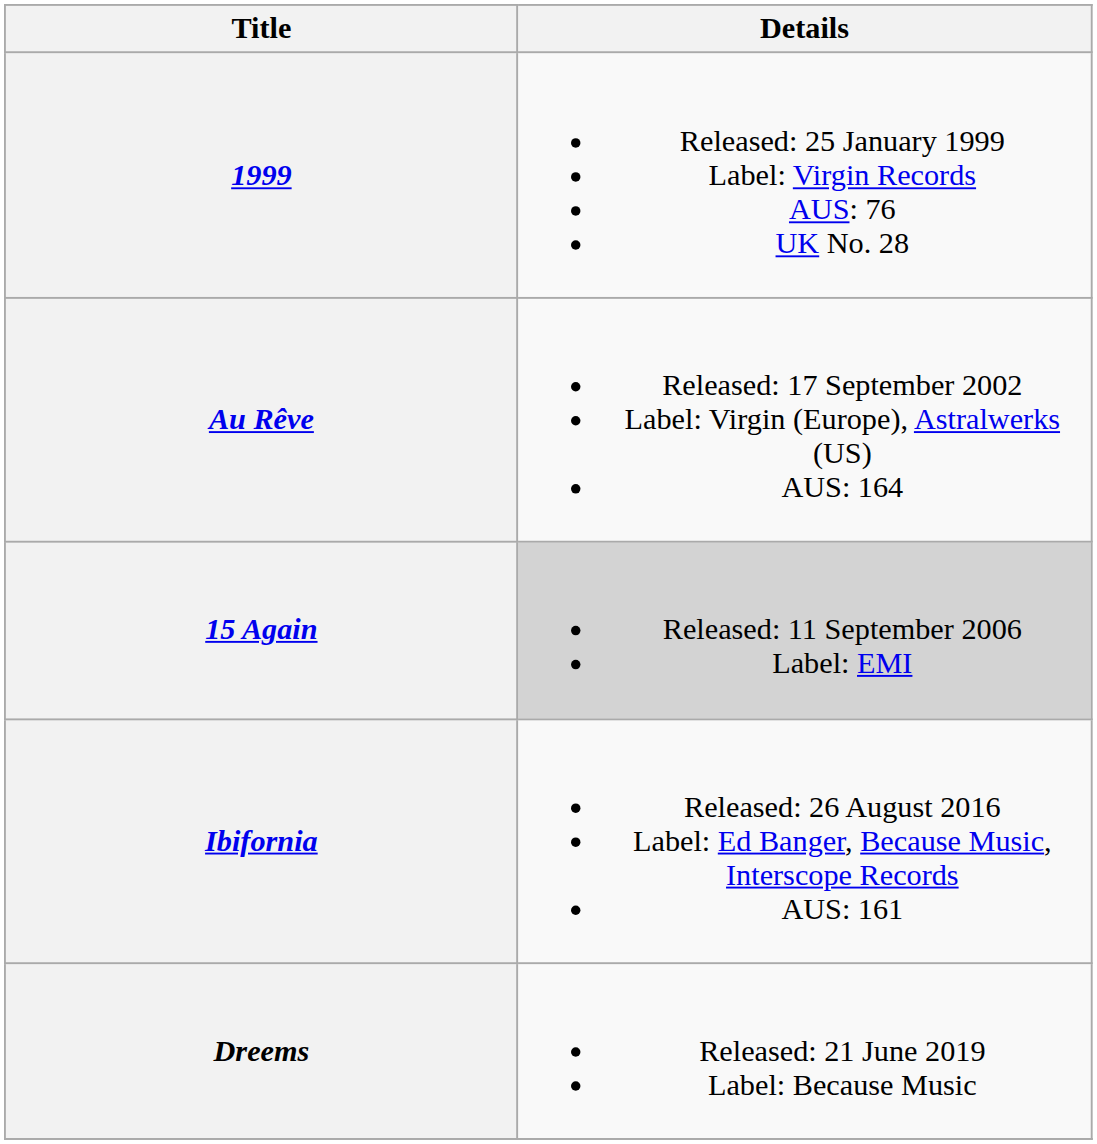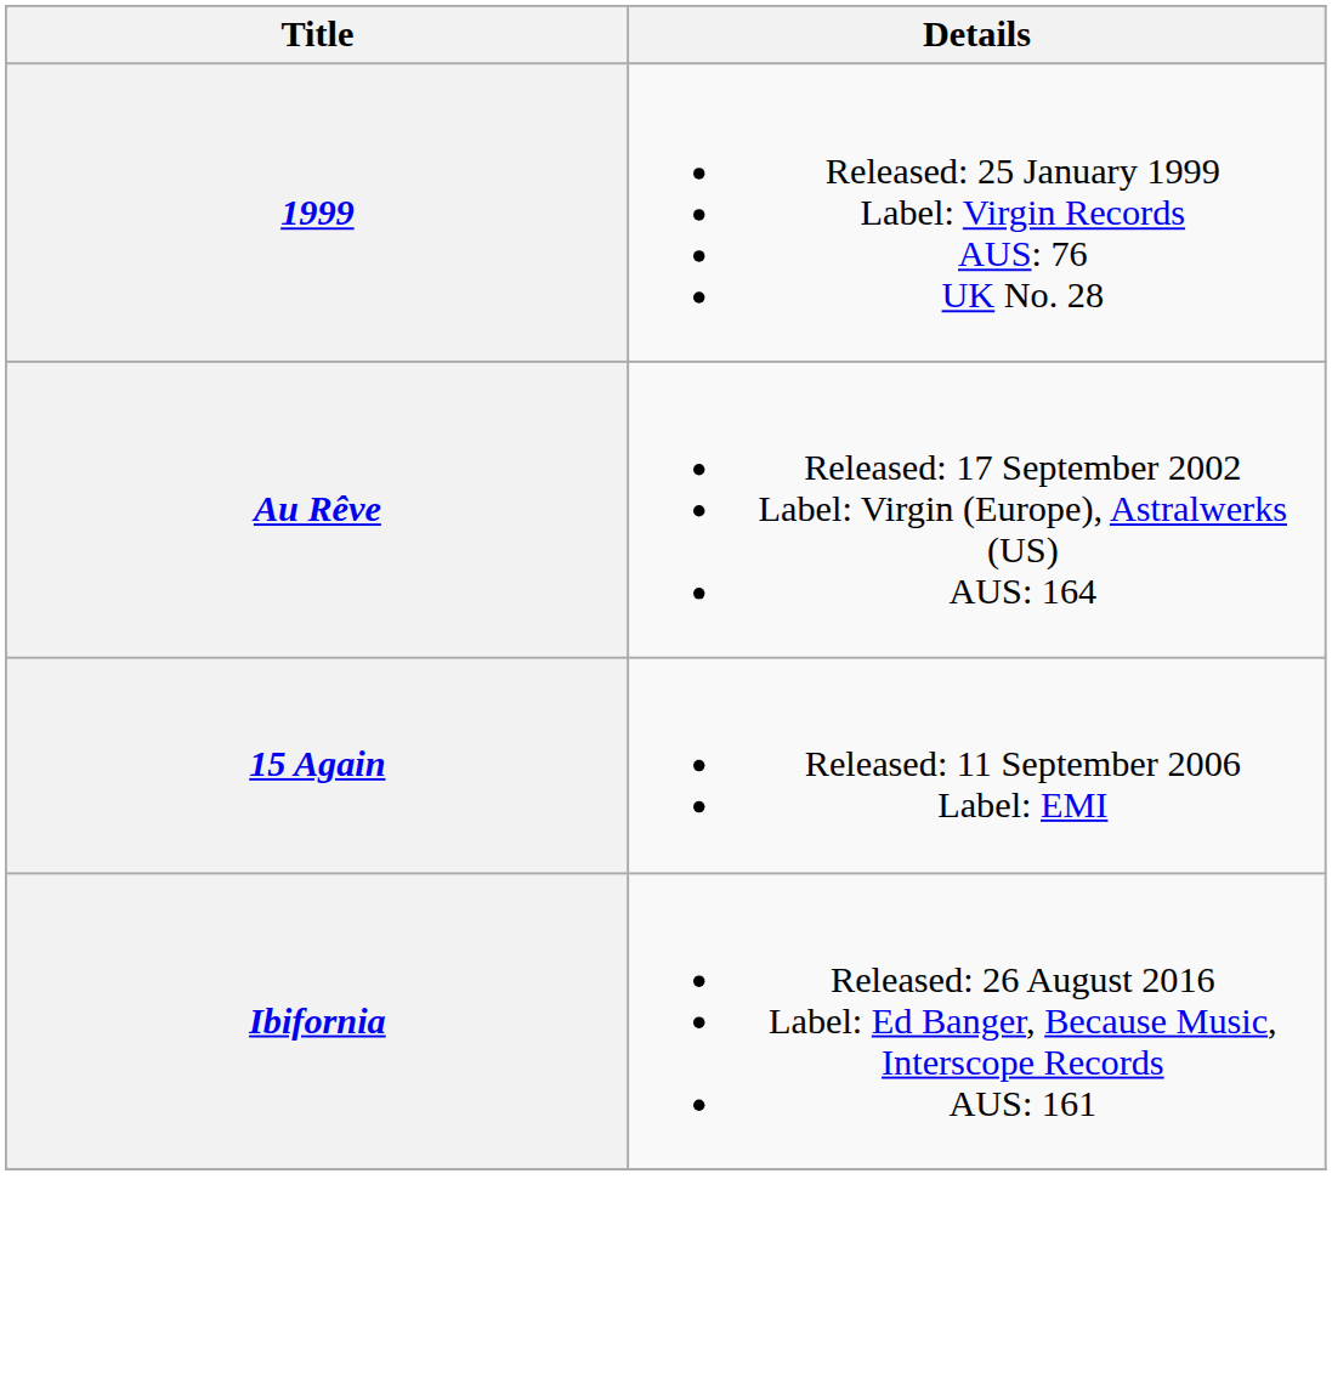 <table class="wikitable plainrowheaders" style="text-align:center;">
 <tr>
 <th scope="col" style="width:16.5em;">Title</th>
 <th scope="col" style="width:18.5em;">Details</th>
 </tr>
 <tr>
 <th scope="row"><em><a href='#'>1999</a></em></th>
 <td><br><ul><li>Released: 25 January 1999</li><li>Label: <a href='#'>Virgin Records</a></li><li><a href='#'>AUS</a>: 76</li><li><a href='#'>UK</a> No. 28</li></ul></td>
 </tr>
 <tr>
 <th scope="row"><em><a href='#'>Au Rêve</a></em></th>
 <td><br><ul><li>Released: 17 September 2002</li><li>Label: Virgin (Europe), <a href='#'>Astralwerks</a> (US)</li><li>AUS: 164</li></ul></td>
 </tr>
 <tr>
 <th scope="row"><em><a href='#'>15 Again</a></em></th>
-<td style="background: lightgrey;"><br><ul><li>Released: 11 September 2006</li><li>Label: <a href='#'>EMI</a></li></ul></td>
+<td><br><ul><li>Released: 11 September 2006</li><li>Label: <a href='#'>EMI</a></li></ul></td>
 </tr>
 <tr>
 <th scope="row"><em><a href='#'>Ibifornia</a></em></th>
 <td><br><ul><li>Released: 26 August 2016</li><li>Label: <a href='#'>Ed Banger</a>, <a href='#'>Because Music</a>, <a href='#'>Interscope Records</a></li><li>AUS: 161</li></ul></td>
 </tr>
 <tr>
-<th scope="row"><em>Dreems</em></th>
-<td><br><ul><li>Released: 21 June 2019</li><li>Label: Because Music</li></ul></td>
-</tr>
-<tr>
 </tr>
 </table>
